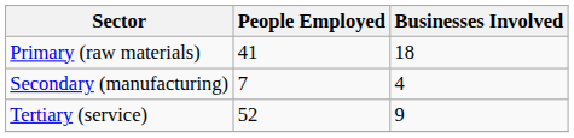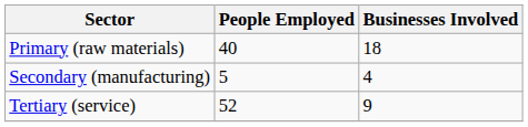 <table class="wikitable">
 <tr>
 <th>Sector</th>
 <th>People Employed</th>
 <th>Businesses Involved</th>
 </tr>
 <tr>
 <td><a href='#'>Primary</a> (raw materials)</td>
-<td>41</td>
+<td>40</td>
 <td>18</td>
 </tr>
 <tr>
 <td><a href='#'>Secondary</a> (manufacturing)</td>
-<td>7</td>
+<td>5</td>
 <td>4</td>
 </tr>
 <tr>
 <td><a href='#'>Tertiary</a> (service)</td>
 <td>52</td>
 <td>9</td>
 </tr>
 <tr>
 </tr>
 </table>
